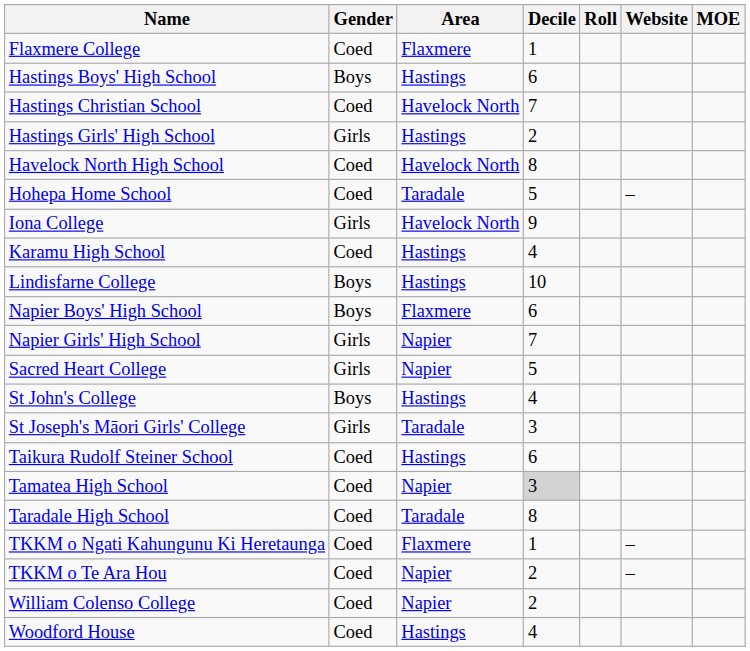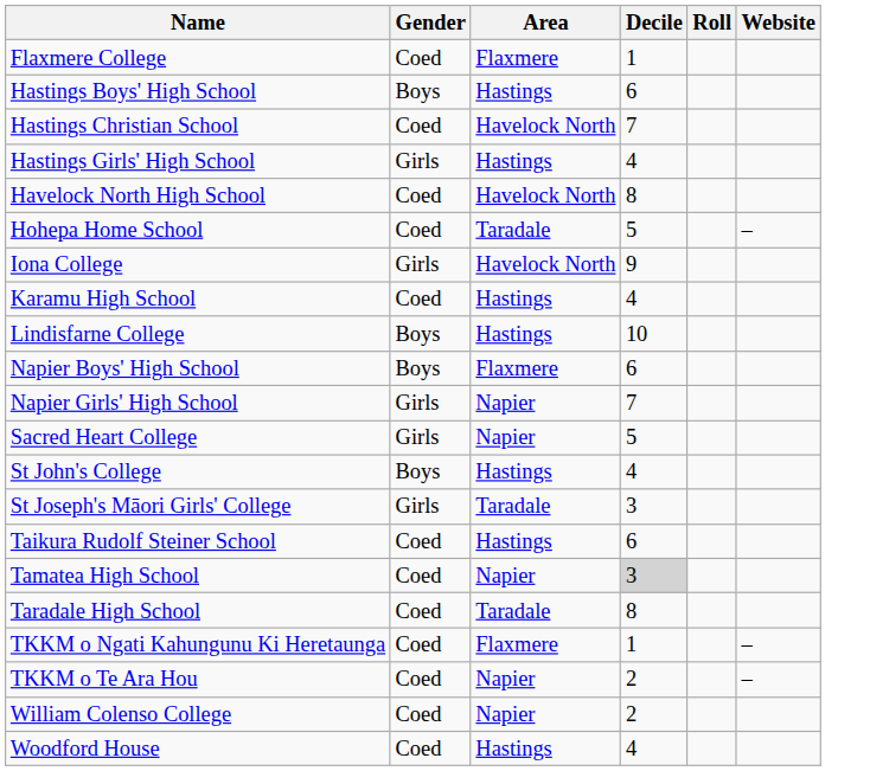 <table class="wikitable sortable">
 <tr>
 <th>Name</th>
 <th>Gender</th>
 <th>Area</th>
 <th>Decile</th>
 <th>Roll</th>
 <th>Website</th>
-<th>MOE</th>
 </tr>
 <tr>
 <td><a href='#'>Flaxmere College</a></td>
 <td>Coed</td>
 <td><a href='#'>Flaxmere</a></td>
 <td>1</td>
-<td></td>
 <td></td>
 <td></td>
 </tr>
 <tr>
 <td><a href='#'>Hastings Boys' High School</a></td>
 <td>Boys</td>
 <td><a href='#'>Hastings</a></td>
 <td>6</td>
 <td></td>
 <td></td>
-<td></td>
 </tr>
 <tr>
 <td><a href='#'>Hastings Christian School</a></td>
 <td>Coed</td>
 <td><a href='#'>Havelock North</a></td>
 <td>7</td>
 <td></td>
 <td></td>
-<td></td>
 </tr>
 <tr>
 <td><a href='#'>Hastings Girls' High School</a></td>
 <td>Girls</td>
 <td><a href='#'>Hastings</a></td>
-<td>2</td>
-<td></td>
+<td>4</td>
 <td></td>
 <td></td>
 </tr>
 <tr>
 <td><a href='#'>Havelock North High School</a></td>
 <td>Coed</td>
 <td><a href='#'>Havelock North</a></td>
 <td>8</td>
 <td></td>
 <td></td>
-<td></td>
 </tr>
 <tr>
 <td><a href='#'>Hohepa Home School</a></td>
 <td>Coed</td>
 <td><a href='#'>Taradale</a></td>
 <td>5</td>
 <td></td>
 <td>–</td>
-<td></td>
 </tr>
 <tr>
 <td><a href='#'>Iona College</a></td>
 <td>Girls</td>
 <td><a href='#'>Havelock North</a></td>
 <td>9</td>
-<td></td>
 <td></td>
 <td></td>
 </tr>
 <tr>
 <td><a href='#'>Karamu High School</a></td>
 <td>Coed</td>
 <td><a href='#'>Hastings</a></td>
 <td>4</td>
 <td></td>
 <td></td>
-<td></td>
 </tr>
 <tr>
 <td><a href='#'>Lindisfarne College</a></td>
 <td>Boys</td>
 <td><a href='#'>Hastings</a></td>
 <td>10</td>
-<td></td>
 <td></td>
 <td></td>
 </tr>
 <tr>
 <td><a href='#'>Napier Boys' High School</a></td>
 <td>Boys</td>
 <td><a href='#'>Flaxmere</a></td>
 <td>6</td>
 <td></td>
 <td></td>
-<td></td>
 </tr>
 <tr>
 <td><a href='#'>Napier Girls' High School</a></td>
 <td>Girls</td>
 <td><a href='#'>Napier</a></td>
 <td>7</td>
-<td></td>
 <td></td>
 <td></td>
 </tr>
 <tr>
 <td><a href='#'>Sacred Heart College</a></td>
 <td>Girls</td>
 <td><a href='#'>Napier</a></td>
 <td>5</td>
 <td></td>
 <td></td>
-<td></td>
 </tr>
 <tr>
 <td><a href='#'>St John's College</a></td>
 <td>Boys</td>
 <td><a href='#'>Hastings</a></td>
 <td>4</td>
-<td></td>
 <td></td>
 <td></td>
 </tr>
 <tr>
 <td><a href='#'>St Joseph's Māori Girls' College</a></td>
 <td>Girls</td>
 <td><a href='#'>Taradale</a></td>
 <td>3</td>
 <td></td>
 <td></td>
-<td></td>
 </tr>
 <tr>
 <td><a href='#'>Taikura Rudolf Steiner School</a></td>
 <td>Coed</td>
 <td><a href='#'>Hastings</a></td>
 <td>6</td>
-<td></td>
 <td></td>
 <td></td>
 </tr>
 <tr>
 <td><a href='#'>Tamatea High School</a></td>
 <td>Coed</td>
 <td><a href='#'>Napier</a></td>
 <td style="background: lightgrey;">3</td>
 <td></td>
 <td></td>
-<td></td>
 </tr>
 <tr>
 <td><a href='#'>Taradale High School</a></td>
 <td>Coed</td>
 <td><a href='#'>Taradale</a></td>
 <td>8</td>
-<td></td>
 <td></td>
 <td></td>
 </tr>
 <tr>
 <td><a href='#'>TKKM o Ngati Kahungunu Ki Heretaunga</a></td>
 <td>Coed</td>
 <td><a href='#'>Flaxmere</a></td>
 <td>1</td>
 <td></td>
 <td>–</td>
-<td></td>
 </tr>
 <tr>
 <td><a href='#'>TKKM o Te Ara Hou</a></td>
 <td>Coed</td>
 <td><a href='#'>Napier</a></td>
 <td>2</td>
 <td></td>
 <td>–</td>
-<td></td>
 </tr>
 <tr>
 <td><a href='#'>William Colenso College</a></td>
 <td>Coed</td>
 <td><a href='#'>Napier</a></td>
 <td>2</td>
-<td></td>
 <td></td>
 <td></td>
 </tr>
 <tr>
 <td><a href='#'>Woodford House</a></td>
 <td>Coed</td>
 <td><a href='#'>Hastings</a></td>
 <td>4</td>
 <td></td>
 <td></td>
-<td></td>
 </tr>
 </table>
